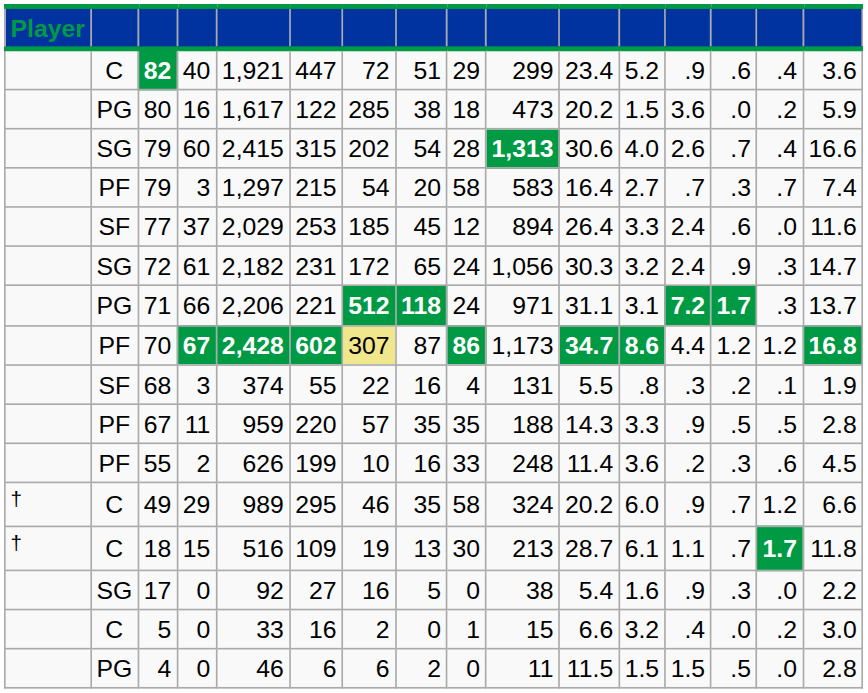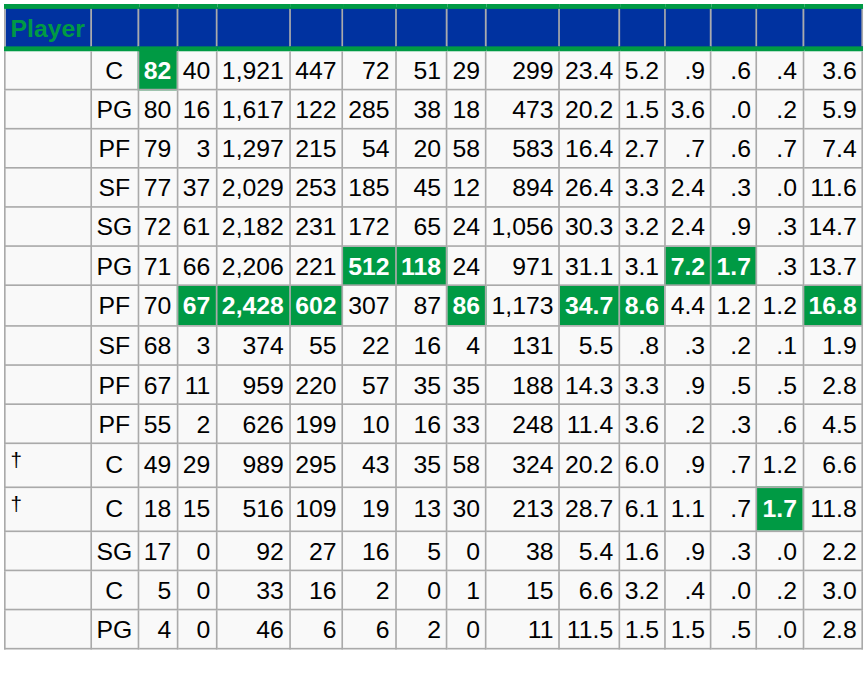 <table class="wikitable sortable" style="font-size: 95%; text-align:right;">
 <tr>
 <th style="background:#0032A0; color:#009A44; border-top:#009A44 3px solid; border-bottom:#009A44 3px solid;">Player</th>
 <th style="background:#0032A0; color:#009A44; border-top:#009A44 3px solid; border-bottom:#009A44 3px solid;"></th>
 <th style="background:#0032A0; color:#009A44; border-top:#009A44 3px solid; border-bottom:#009A44 3px solid;"></th>
 <th style="background:#0032A0; color:#009A44; border-top:#009A44 3px solid; border-bottom:#009A44 3px solid;"></th>
 <th style="background:#0032A0; color:#009A44; border-top:#009A44 3px solid; border-bottom:#009A44 3px solid;"></th>
 <th style="background:#0032A0; color:#009A44; border-top:#009A44 3px solid; border-bottom:#009A44 3px solid;"></th>
 <th style="background:#0032A0; color:#009A44; border-top:#009A44 3px solid; border-bottom:#009A44 3px solid;"></th>
 <th style="background:#0032A0; color:#009A44; border-top:#009A44 3px solid; border-bottom:#009A44 3px solid;"></th>
 <th style="background:#0032A0; color:#009A44; border-top:#009A44 3px solid; border-bottom:#009A44 3px solid;"></th>
 <th style="background:#0032A0; color:#009A44; border-top:#009A44 3px solid; border-bottom:#009A44 3px solid;"></th>
 <th style="background:#0032A0; color:#009A44; border-top:#009A44 3px solid; border-bottom:#009A44 3px solid;"></th>
 <th style="background:#0032A0; color:#009A44; border-top:#009A44 3px solid; border-bottom:#009A44 3px solid;"></th>
 <th style="background:#0032A0; color:#009A44; border-top:#009A44 3px solid; border-bottom:#009A44 3px solid;"></th>
 <th style="background:#0032A0; color:#009A44; border-top:#009A44 3px solid; border-bottom:#009A44 3px solid;"></th>
 <th style="background:#0032A0; color:#009A44; border-top:#009A44 3px solid; border-bottom:#009A44 3px solid;"></th>
 <th style="background:#0032A0; color:#009A44; border-top:#009A44 3px solid; border-bottom:#009A44 3px solid;"></th>
 </tr>
 <tr>
 <td style="text-align:left;"></td>
 <td style="text-align:center;">C</td>
 <td style="background:#009A44; color:#FFFFFF;"><strong>82</strong></td>
 <td>40</td>
 <td>1,921</td>
 <td>447</td>
 <td>72</td>
 <td>51</td>
 <td>29</td>
 <td>299</td>
 <td>23.4</td>
 <td>5.2</td>
 <td>.9</td>
 <td>.6</td>
 <td>.4</td>
 <td>3.6</td>
 </tr>
 <tr>
 <td style="text-align:left;"></td>
 <td style="text-align:center;">PG</td>
 <td>80</td>
 <td>16</td>
 <td>1,617</td>
 <td>122</td>
 <td>285</td>
 <td>38</td>
 <td>18</td>
 <td>473</td>
 <td>20.2</td>
 <td>1.5</td>
 <td>3.6</td>
 <td>.0</td>
 <td>.2</td>
 <td>5.9</td>
 </tr>
 <tr>
 <td style="text-align:left;"></td>
-<td style="text-align:center;">SG</td>
-<td>79</td>
-<td>60</td>
-<td>2,415</td>
-<td>315</td>
-<td>202</td>
-<td>54</td>
-<td>28</td>
-<td style="background:#009A44; color:#FFFFFF;"><strong>1,313</strong></td>
-<td>30.6</td>
-<td>4.0</td>
-<td>2.6</td>
-<td>.7</td>
-<td>.4</td>
-<td>16.6</td>
-</tr>
-<tr>
-<td style="text-align:left;"></td>
 <td style="text-align:center;">PF</td>
 <td>79</td>
 <td>3</td>
 <td>1,297</td>
 <td>215</td>
 <td>54</td>
 <td>20</td>
 <td>58</td>
 <td>583</td>
 <td>16.4</td>
 <td>2.7</td>
 <td>.7</td>
-<td>.3</td>
+<td>.6</td>
 <td>.7</td>
 <td>7.4</td>
 </tr>
 <tr>
 <td style="text-align:left;"></td>
 <td style="text-align:center;">SF</td>
 <td>77</td>
 <td>37</td>
 <td>2,029</td>
 <td>253</td>
 <td>185</td>
 <td>45</td>
 <td>12</td>
 <td>894</td>
 <td>26.4</td>
 <td>3.3</td>
 <td>2.4</td>
-<td>.6</td>
+<td>.3</td>
 <td>.0</td>
 <td>11.6</td>
 </tr>
 <tr>
 <td style="text-align:left;"></td>
 <td style="text-align:center;">SG</td>
 <td>72</td>
 <td>61</td>
 <td>2,182</td>
 <td>231</td>
 <td>172</td>
 <td>65</td>
 <td>24</td>
 <td>1,056</td>
 <td>30.3</td>
 <td>3.2</td>
 <td>2.4</td>
 <td>.9</td>
 <td>.3</td>
 <td>14.7</td>
 </tr>
 <tr>
 <td style="text-align:left;"></td>
 <td style="text-align:center;">PG</td>
 <td>71</td>
 <td>66</td>
 <td>2,206</td>
 <td>221</td>
 <td style="background:#009A44; color:#FFFFFF;"><strong>512</strong></td>
 <td style="background:#009A44; color:#FFFFFF;"><strong>118</strong></td>
 <td>24</td>
 <td>971</td>
 <td>31.1</td>
 <td>3.1</td>
 <td style="background:#009A44; color:#FFFFFF;"><strong>7.2</strong></td>
 <td style="background:#009A44; color:#FFFFFF;"><strong>1.7</strong></td>
 <td>.3</td>
 <td>13.7</td>
 </tr>
 <tr>
 <td style="text-align:left;"></td>
 <td style="text-align:center;">PF</td>
 <td>70</td>
 <td style="background:#009A44; color:#FFFFFF;"><strong>67</strong></td>
 <td style="background:#009A44; color:#FFFFFF;"><strong>2,428</strong></td>
 <td style="background:#009A44; color:#FFFFFF;"><strong>602</strong></td>
-<td style="background: khaki;">307</td>
+<td>307</td>
 <td>87</td>
 <td style="background:#009A44; color:#FFFFFF;"><strong>86</strong></td>
 <td>1,173</td>
 <td style="background:#009A44; color:#FFFFFF;"><strong>34.7</strong></td>
 <td style="background:#009A44; color:#FFFFFF;"><strong>8.6</strong></td>
 <td>4.4</td>
 <td>1.2</td>
 <td>1.2</td>
 <td style="background:#009A44; color:#FFFFFF;"><strong>16.8</strong></td>
 </tr>
 <tr>
 <td style="text-align:left;"></td>
 <td style="text-align:center;">SF</td>
 <td>68</td>
 <td>3</td>
 <td>374</td>
 <td>55</td>
 <td>22</td>
 <td>16</td>
 <td>4</td>
 <td>131</td>
 <td>5.5</td>
 <td>.8</td>
 <td>.3</td>
 <td>.2</td>
 <td>.1</td>
 <td>1.9</td>
 </tr>
 <tr>
 <td style="text-align:left;"></td>
 <td style="text-align:center;">PF</td>
 <td>67</td>
 <td>11</td>
 <td>959</td>
 <td>220</td>
 <td>57</td>
 <td>35</td>
 <td>35</td>
 <td>188</td>
 <td>14.3</td>
 <td>3.3</td>
 <td>.9</td>
 <td>.5</td>
 <td>.5</td>
 <td>2.8</td>
 </tr>
 <tr>
 <td style="text-align:left;"></td>
 <td style="text-align:center;">PF</td>
 <td>55</td>
 <td>2</td>
 <td>626</td>
 <td>199</td>
 <td>10</td>
 <td>16</td>
 <td>33</td>
 <td>248</td>
 <td>11.4</td>
 <td>3.6</td>
 <td>.2</td>
 <td>.3</td>
 <td>.6</td>
 <td>4.5</td>
 </tr>
 <tr>
 <td style="text-align:left;"><sup>†</sup></td>
 <td style="text-align:center;">C</td>
 <td>49</td>
 <td>29</td>
 <td>989</td>
 <td>295</td>
-<td>46</td>
+<td>43</td>
 <td>35</td>
 <td>58</td>
 <td>324</td>
 <td>20.2</td>
 <td>6.0</td>
 <td>.9</td>
 <td>.7</td>
 <td>1.2</td>
 <td>6.6</td>
 </tr>
 <tr>
 <td style="text-align:left;"><sup>†</sup></td>
 <td style="text-align:center;">C</td>
 <td>18</td>
 <td>15</td>
 <td>516</td>
 <td>109</td>
 <td>19</td>
 <td>13</td>
 <td>30</td>
 <td>213</td>
 <td>28.7</td>
 <td>6.1</td>
 <td>1.1</td>
 <td>.7</td>
 <td style="background:#009A44; color:#FFFFFF;"><strong>1.7</strong></td>
 <td>11.8</td>
 </tr>
 <tr>
 <td style="text-align:left;"></td>
 <td style="text-align:center;">SG</td>
 <td>17</td>
 <td>0</td>
 <td>92</td>
 <td>27</td>
 <td>16</td>
 <td>5</td>
 <td>0</td>
 <td>38</td>
 <td>5.4</td>
 <td>1.6</td>
 <td>.9</td>
 <td>.3</td>
 <td>.0</td>
 <td>2.2</td>
 </tr>
 <tr>
 <td style="text-align:left;"></td>
 <td style="text-align:center;">C</td>
 <td>5</td>
 <td>0</td>
 <td>33</td>
 <td>16</td>
 <td>2</td>
 <td>0</td>
 <td>1</td>
 <td>15</td>
 <td>6.6</td>
 <td>3.2</td>
 <td>.4</td>
 <td>.0</td>
 <td>.2</td>
 <td>3.0</td>
 </tr>
 <tr>
 <td style="text-align:left;"></td>
 <td style="text-align:center;">PG</td>
 <td>4</td>
 <td>0</td>
 <td>46</td>
 <td>6</td>
 <td>6</td>
 <td>2</td>
 <td>0</td>
 <td>11</td>
 <td>11.5</td>
 <td>1.5</td>
 <td>1.5</td>
 <td>.5</td>
 <td>.0</td>
 <td>2.8</td>
 </tr>
 </table>
